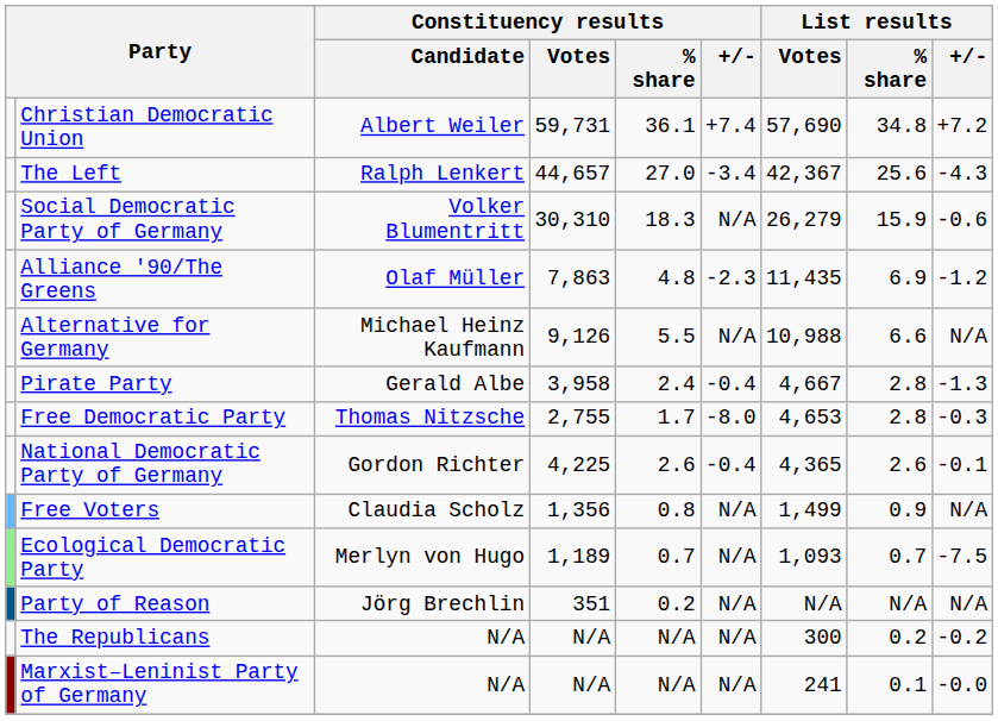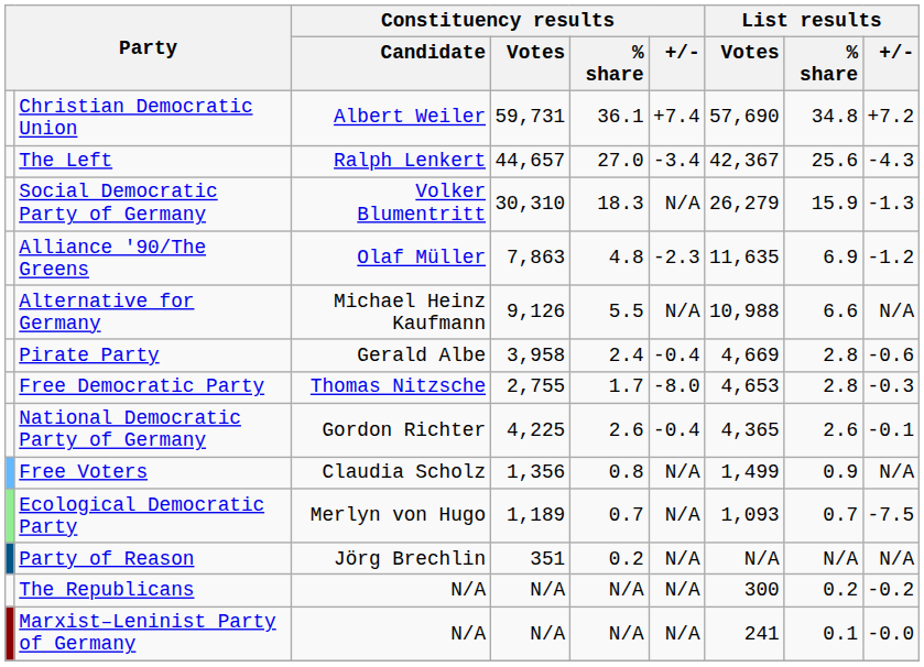 <table class="wikitable">
 <tr>
 <th colspan="2" rowspan="2">Party</th>
 <th colspan="4">Constituency results</th>
 <th colspan="3">List results</th>
 </tr>
 <tr>
 <th style="text-align: right;" valign="top">Candidate</th>
 <th style="text-align: right;" valign="top">Votes</th>
 <th style="text-align: right;" valign="top">% share</th>
 <th style="text-align: right;" valign="top">+/-</th>
 <th style="text-align: right;" valign="top">Votes</th>
 <th style="text-align: right;" valign="top">% share</th>
 <th style="text-align: right;" valign="top">+/-</th>
 </tr>
 <tr>
 <td></td>
 <td align=left><a href='#'>Christian Democratic Union</a></td>
 <td align="right"><a href='#'>Albert Weiler</a></td>
 <td align="right">59,731</td>
 <td align="right">36.1</td>
 <td align="right">+7.4</td>
 <td align="right">57,690</td>
 <td align="right">34.8</td>
 <td align="right">+7.2</td>
 </tr>
 <tr>
 <td></td>
 <td align=left><a href='#'>The Left</a></td>
 <td align="right"><a href='#'>Ralph Lenkert</a></td>
 <td align="right">44,657</td>
 <td align="right">27.0</td>
 <td align="right">-3.4</td>
 <td align="right">42,367</td>
 <td align="right">25.6</td>
 <td align="right">-4.3</td>
 </tr>
 <tr>
 <td></td>
 <td align=left><a href='#'>Social Democratic Party of Germany</a></td>
 <td align="right"><a href='#'>Volker Blumentritt</a></td>
 <td align="right">30,310</td>
 <td align="right">18.3</td>
 <td align="right">N/A</td>
 <td align="right">26,279</td>
 <td align="right">15.9</td>
-<td align="right">-0.6</td>
+<td align="right">-1.3</td>
 </tr>
 <tr>
 <td></td>
 <td align=left><a href='#'>Alliance '90/The Greens</a></td>
 <td align="right"><a href='#'>Olaf Müller</a></td>
 <td align="right">7,863</td>
 <td align="right">4.8</td>
 <td align="right">-2.3</td>
-<td align="right">11,435</td>
+<td align="right">11,635</td>
 <td align="right">6.9</td>
 <td align="right">-1.2</td>
 </tr>
 <tr>
 <td></td>
 <td align=left><a href='#'>Alternative for Germany</a></td>
 <td align="right">Michael Heinz Kaufmann</td>
 <td align="right">9,126</td>
 <td align="right">5.5</td>
 <td align="right">N/A</td>
 <td align="right">10,988</td>
 <td align="right">6.6</td>
 <td align="right">N/A</td>
 </tr>
 <tr>
 <td></td>
 <td align=left><a href='#'>Pirate Party</a></td>
 <td align="right">Gerald Albe</td>
 <td align="right">3,958</td>
 <td align="right">2.4</td>
 <td align="right">-0.4</td>
-<td align="right">4,667</td>
+<td align="right">4,669</td>
 <td align="right">2.8</td>
-<td align="right">-1.3</td>
+<td align="right">-0.6</td>
 </tr>
 <tr>
 <td></td>
 <td align=left><a href='#'>Free Democratic Party</a></td>
 <td align="right"><a href='#'>Thomas Nitzsche</a></td>
 <td align="right">2,755</td>
 <td align="right">1.7</td>
 <td align="right">-8.0</td>
 <td align="right">4,653</td>
 <td align="right">2.8</td>
 <td align="right">-0.3</td>
 </tr>
 <tr>
 <td></td>
 <td align=left><a href='#'>National Democratic Party of Germany</a></td>
 <td align="right">Gordon Richter</td>
 <td align="right">4,225</td>
 <td align="right">2.6</td>
 <td align="right">-0.4</td>
 <td align="right">4,365</td>
 <td align="right">2.6</td>
 <td align="right">-0.1</td>
 </tr>
 <tr>
 <td bgcolor="#63B8FF"></td>
 <td align=left><a href='#'>Free Voters</a></td>
 <td align="right">Claudia Scholz</td>
 <td align="right">1,356</td>
 <td align="right">0.8</td>
 <td align="right">N/A</td>
 <td align="right">1,499</td>
 <td align="right">0.9</td>
 <td align="right">N/A</td>
 </tr>
 <tr>
 <td bgcolor="lightgreen"></td>
 <td align=left><a href='#'>Ecological Democratic Party</a></td>
 <td align="right">Merlyn von Hugo</td>
 <td align="right">1,189</td>
 <td align="right">0.7</td>
 <td align="right">N/A</td>
 <td align="right">1,093</td>
 <td align="right">0.7</td>
 <td align="right">-7.5</td>
 </tr>
 <tr>
 <td bgcolor="#005488"></td>
 <td align=left><a href='#'>Party of Reason</a></td>
 <td align="right">Jörg Brechlin</td>
 <td align="right">351</td>
 <td align="right">0.2</td>
 <td align="right">N/A</td>
 <td align="right">N/A</td>
 <td align="right">N/A</td>
 <td align="right">N/A</td>
 </tr>
 <tr>
 <td></td>
 <td align=left><a href='#'>The Republicans</a></td>
 <td align="right">N/A</td>
 <td align="right">N/A</td>
 <td align="right">N/A</td>
 <td align="right">N/A</td>
 <td align="right">300</td>
 <td align="right">0.2</td>
 <td align="right">-0.2</td>
 </tr>
 <tr>
 <td bgcolor="darkred"></td>
 <td align=left><a href='#'>Marxist–Leninist Party of Germany</a></td>
 <td align="right">N/A</td>
 <td align="right">N/A</td>
 <td align="right">N/A</td>
 <td align="right">N/A</td>
 <td align="right">241</td>
 <td align="right">0.1</td>
 <td align="right">-0.0</td>
 </tr>
 <tr>
 </tr>
 </table>
